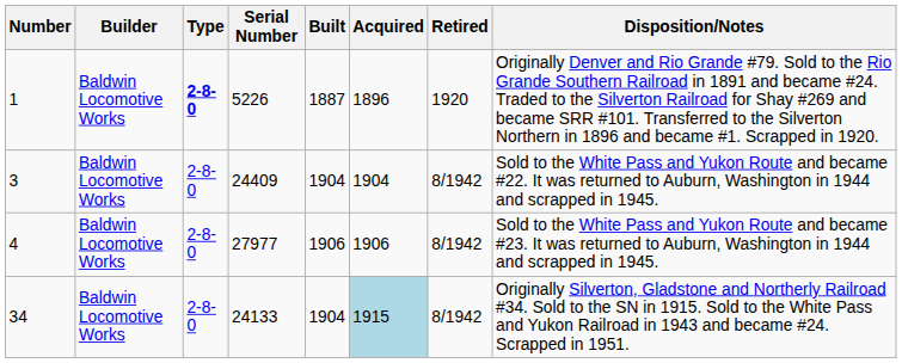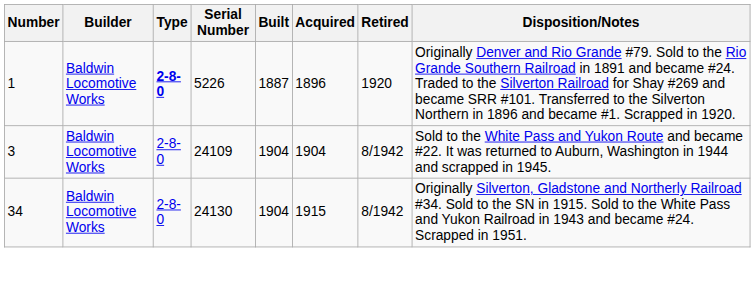 <table class="wikitable">
 <tr>
 <th>Number</th>
 <th>Builder</th>
 <th>Type</th>
 <th>Serial Number</th>
 <th>Built</th>
 <th>Acquired</th>
 <th>Retired</th>
 <th>Disposition/Notes</th>
 </tr>
 <tr>
 <td>1</td>
 <td><a href='#'>Baldwin Locomotive Works</a></td>
 <td><strong><a href='#'>2-8-0</a></strong></td>
 <td>5226</td>
 <td>1887</td>
 <td>1896</td>
 <td>1920</td>
 <td>Originally <a href='#'>Denver and Rio Grande</a> #79. Sold to the <a href='#'>Rio Grande Southern Railroad</a> in 1891 and became #24. Traded to the <a href='#'>Silverton Railroad</a> for Shay #269 and became SRR #101. Transferred to the Silverton Northern in 1896 and became #1. Scrapped in 1920.</td>
 </tr>
 <tr>
 <td>3</td>
 <td><a href='#'>Baldwin Locomotive Works</a></td>
 <td><a href='#'>2-8-0</a></td>
-<td>24409</td>
+<td>24109</td>
 <td>1904</td>
 <td>1904</td>
 <td>8/1942</td>
 <td>Sold to the <a href='#'>White Pass and Yukon Route</a> and became #22. It was returned to Auburn, Washington in 1944 and scrapped in 1945.</td>
 </tr>
 <tr>
-<td>4</td>
-<td><a href='#'>Baldwin Locomotive Works</a></td>
-<td><a href='#'>2-8-0</a></td>
-<td>27977</td>
-<td>1906</td>
-<td>1906</td>
-<td>8/1942</td>
-<td>Sold to the <a href='#'>White Pass and Yukon Route</a> and became #23. It was returned to Auburn, Washington in 1944 and scrapped in 1945.</td>
-</tr>
-<tr>
 <td>34</td>
 <td><a href='#'>Baldwin Locomotive Works</a></td>
 <td><a href='#'>2-8-0</a></td>
-<td>24133</td>
+<td>24130</td>
 <td>1904</td>
-<td style="background: lightblue;">1915</td>
+<td>1915</td>
 <td>8/1942</td>
 <td>Originally <a href='#'>Silverton, Gladstone and Northerly Railroad</a> #34. Sold to the SN in 1915. Sold to the White Pass and Yukon Railroad in 1943 and became #24. Scrapped in 1951.</td>
 </tr>
 </table>
